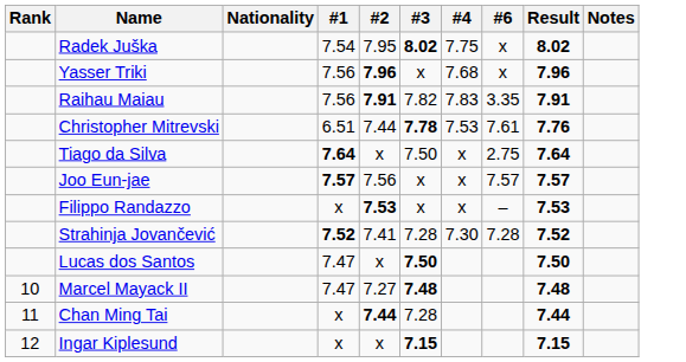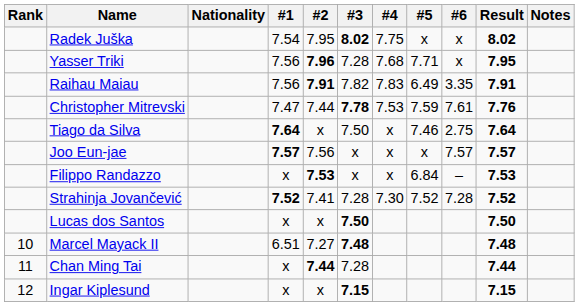 <table class="wikitable sortable" style="text-align:center">
 <tr>
 <th>Rank</th>
 <th>Name</th>
 <th>Nationality</th>
 <th>#1</th>
 <th>#2</th>
 <th>#3</th>
 <th>#4</th>
+<th>#5</th>
 <th>#6</th>
 <th>Result</th>
 <th>Notes</th>
 </tr>
 <tr>
 <td></td>
 <td align=left><a href='#'>Radek Juška</a></td>
 <td align=left></td>
 <td>7.54</td>
 <td>7.95</td>
 <td><strong>8.02</strong></td>
 <td>7.75</td>
 <td>x</td>
+<td>x</td>
 <td><strong>8.02</strong></td>
 <td></td>
 </tr>
 <tr>
 <td></td>
 <td align=left><a href='#'>Yasser Triki</a></td>
 <td align=left></td>
 <td>7.56</td>
 <td><strong>7.96</strong></td>
+<td>7.28</td>
+<td>7.68</td>
+<td>7.71</td>
 <td>x</td>
-<td>7.68</td>
-<td>x</td>
-<td><strong>7.96</strong></td>
+<td><strong>7.95</strong></td>
 <td></td>
 </tr>
 <tr>
 <td></td>
 <td align=left><a href='#'>Raihau Maiau</a></td>
 <td align=left></td>
 <td>7.56</td>
 <td><strong>7.91</strong></td>
 <td>7.82</td>
 <td>7.83</td>
+<td>6.49</td>
 <td>3.35</td>
 <td><strong>7.91</strong></td>
 <td></td>
 </tr>
 <tr>
 <td></td>
 <td align=left><a href='#'>Christopher Mitrevski</a></td>
 <td align=left></td>
-<td>6.51</td>
+<td>7.47</td>
 <td>7.44</td>
 <td><strong>7.78</strong></td>
 <td>7.53</td>
+<td>7.59</td>
 <td>7.61</td>
 <td><strong>7.76</strong></td>
 <td></td>
 </tr>
 <tr>
 <td></td>
 <td align=left><a href='#'>Tiago da Silva</a></td>
 <td align=left></td>
 <td><strong>7.64</strong></td>
 <td>x</td>
 <td>7.50</td>
 <td>x</td>
+<td>7.46</td>
 <td>2.75</td>
 <td><strong>7.64</strong></td>
 <td></td>
 </tr>
 <tr>
 <td></td>
 <td align=left><a href='#'>Joo Eun-jae</a></td>
 <td align=left></td>
 <td><strong>7.57</strong></td>
 <td>7.56</td>
+<td>x</td>
 <td>x</td>
 <td>x</td>
 <td>7.57</td>
 <td><strong>7.57</strong></td>
 <td></td>
 </tr>
 <tr>
 <td></td>
 <td align=left><a href='#'>Filippo Randazzo</a></td>
 <td align=left></td>
 <td>x</td>
 <td><strong>7.53</strong></td>
 <td>x</td>
 <td>x</td>
+<td>6.84</td>
 <td>–</td>
 <td><strong>7.53</strong></td>
 <td></td>
 </tr>
 <tr>
 <td></td>
 <td align=left><a href='#'>Strahinja Jovančević</a></td>
 <td align=left></td>
 <td><strong>7.52</strong></td>
 <td>7.41</td>
 <td>7.28</td>
 <td>7.30</td>
+<td>7.52</td>
 <td>7.28</td>
 <td><strong>7.52</strong></td>
 <td></td>
 </tr>
 <tr>
 <td></td>
 <td align=left><a href='#'>Lucas dos Santos</a></td>
 <td align=left></td>
-<td>7.47</td>
+<td>x</td>
 <td>x</td>
 <td><strong>7.50</strong></td>
+<td></td>
 <td></td>
 <td></td>
 <td><strong>7.50</strong></td>
 <td></td>
 </tr>
 <tr>
 <td>10</td>
 <td align=left><a href='#'>Marcel Mayack II</a></td>
 <td align=left></td>
-<td>7.47</td>
+<td>6.51</td>
 <td>7.27</td>
 <td><strong>7.48</strong></td>
+<td></td>
 <td></td>
 <td></td>
 <td><strong>7.48</strong></td>
 <td></td>
 </tr>
 <tr>
 <td>11</td>
 <td align=left><a href='#'>Chan Ming Tai</a></td>
 <td align=left></td>
 <td>x</td>
 <td><strong>7.44</strong></td>
 <td>7.28</td>
 <td></td>
 <td></td>
+<td></td>
 <td><strong>7.44</strong></td>
 <td></td>
 </tr>
 <tr>
 <td>12</td>
 <td align=left><a href='#'>Ingar Kiplesund</a></td>
 <td align=left></td>
 <td>x</td>
 <td>x</td>
 <td><strong>7.15</strong></td>
 <td></td>
 <td></td>
+<td></td>
 <td><strong>7.15</strong></td>
 <td></td>
 </tr>
 </table>
